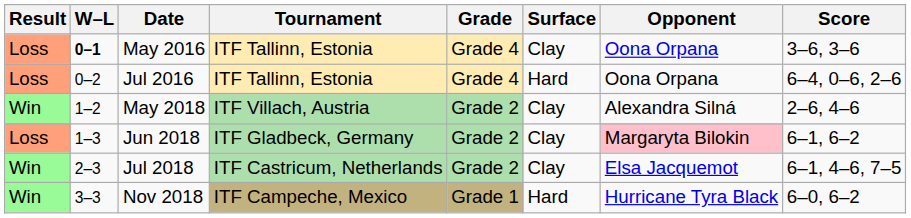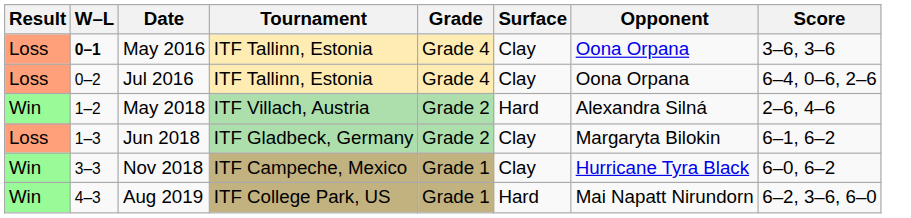 <table class="wikitable">
 <tr>
 <th>Result</th>
 <th>W–L</th>
 <th>Date</th>
 <th>Tournament</th>
 <th>Grade</th>
 <th>Surface</th>
 <th>Opponent</th>
 <th>Score</th>
 </tr>
 <tr>
 <td style="background:#ffa07a;">Loss</td>
 <td><strong><small>0–1</small></strong></td>
 <td>May 2016</td>
 <td bgcolor=#ffecb2>ITF Tallinn, Estonia</td>
 <td bgcolor=#ffecb2>Grade 4</td>
 <td>Clay</td>
 <td> <a href='#'>Oona Orpana</a></td>
 <td>3–6, 3–6</td>
 </tr>
 <tr>
 <td style="background:#ffa07a;">Loss</td>
 <td><small>0–2</small></td>
 <td>Jul 2016</td>
 <td bgcolor=#ffecb2>ITF Tallinn, Estonia</td>
 <td bgcolor=#ffecb2>Grade 4</td>
-<td>Hard</td>
+<td>Clay</td>
 <td> Oona Orpana</td>
 <td>6–4, 0–6, 2–6</td>
 </tr>
 <tr>
 <td bgcolor="98FB98">Win</td>
 <td><small>1–2</small></td>
 <td>May 2018</td>
 <td bgcolor="#ADDFAD">ITF Villach, Austria</td>
 <td bgcolor="#ADDFAD">Grade 2</td>
-<td>Clay</td>
+<td>Hard</td>
 <td> Alexandra Silná</td>
 <td>2–6, 4–6</td>
 </tr>
 <tr>
 <td style="background:#ffa07a;">Loss</td>
 <td><small>1–3</small></td>
 <td>Jun 2018</td>
 <td bgcolor="#ADDFAD">ITF Gladbeck, Germany</td>
 <td bgcolor="#ADDFAD">Grade 2</td>
 <td>Clay</td>
-<td style="background: pink;"> Margaryta Bilokin</td>
+<td> Margaryta Bilokin</td>
 <td>6–1, 6–2</td>
-</tr>
-<tr>
-<td bgcolor="98FB98">Win</td>
-<td><small>2–3</small></td>
-<td>Jul 2018</td>
-<td bgcolor="#ADDFAD">ITF Castricum, Netherlands</td>
-<td bgcolor="#ADDFAD">Grade 2</td>
-<td>Clay</td>
-<td> <a href='#'>Elsa Jacquemot</a></td>
-<td>6–1, 4–6, 7–5</td>
 </tr>
 <tr>
 <td bgcolor="98FB98">Win</td>
 <td><small>3–3</small></td>
 <td>Nov 2018</td>
 <td bgcolor=#C2B280>ITF Campeche, Mexico</td>
 <td bgcolor=#C2B280>Grade 1</td>
-<td>Hard</td>
+<td>Clay</td>
 <td> <a href='#'>Hurricane Tyra Black</a></td>
 <td>6–0, 6–2</td>
 </tr>
+<tr>
+<td bgcolor="98FB98">Win</td>
+<td><small>4–3</small></td>
+<td>Aug 2019</td>
+<td bgcolor=#C2B280>ITF College Park, US</td>
+<td bgcolor=#C2B280>Grade 1</td>
+<td>Hard</td>
+<td> Mai Napatt Nirundorn</td>
+<td>6–2, 3–6, 6–0</td>
+</tr>
 </table>
